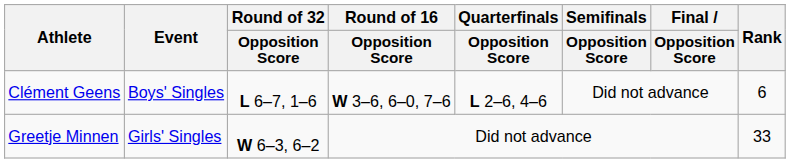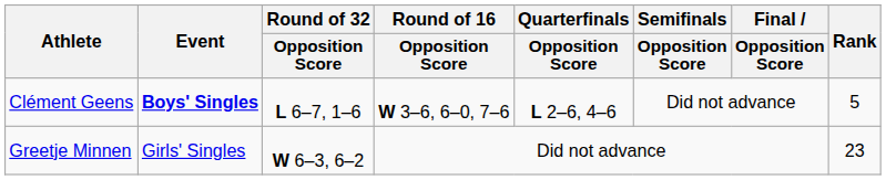 <table class=wikitable style="font-size:90%">
 <tr>
 <th rowspan="2">Athlete</th>
 <th rowspan="2">Event</th>
 <th>Round of 32</th>
 <th>Round of 16</th>
 <th>Quarterfinals</th>
 <th>Semifinals</th>
 <th>Final / </th>
 <th rowspan=2>Rank</th>
 </tr>
 <tr style="font-size:95%">
 <th>Opposition<br>Score</th>
 <th>Opposition<br>Score</th>
 <th>Opposition<br>Score</th>
 <th>Opposition<br>Score</th>
 <th>Opposition<br>Score</th>
 </tr>
 <tr align=center>
 <td align=left><a href='#'>Clément Geens</a></td>
-<td align=left><a href='#'>Boys' Singles</a></td>
+<td align=left><strong><a href='#'>Boys' Singles</a></strong></td>
 <td><br><strong>L</strong> 6–7, 1–6</td>
 <td><br><strong>W</strong> 3–6, 6–0, 7–6</td>
 <td><br><strong>L</strong> 2–6, 4–6</td>
 <td colspan=2>Did not advance</td>
-<td>6</td>
+<td>5</td>
 </tr>
 <tr align=center>
 <td align=left><a href='#'>Greetje Minnen</a></td>
 <td align=left><a href='#'>Girls' Singles</a></td>
 <td><br><strong>W</strong> 6–3, 6–2</td>
 <td colspan=4>Did not advance</td>
-<td>33</td>
+<td>23</td>
 </tr>
 </table>
